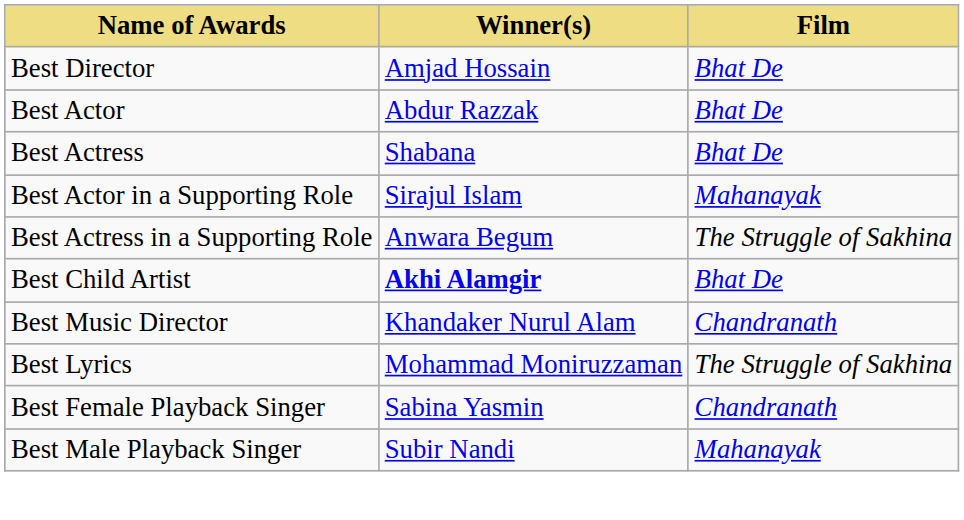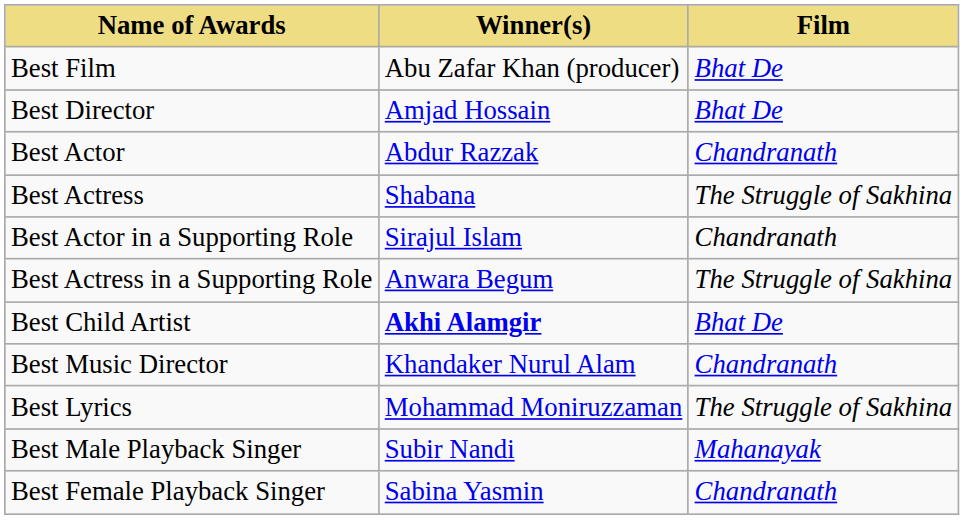 <table class="wikitable">
 <tr>
 <th style="background:#EEDD82;">Name of Awards</th>
 <th style="background:#EEDD82;">Winner(s)</th>
 <th style="background:#EEDD82;">Film</th>
+</tr>
+<tr>
+<td>Best Film</td>
+<td>Abu Zafar Khan (producer)</td>
+<td><em><a href='#'>Bhat De</a></em></td>
 </tr>
 <tr>
 <td>Best Director</td>
 <td><a href='#'>Amjad Hossain</a></td>
 <td><em><a href='#'>Bhat De</a></em></td>
 </tr>
 <tr>
 <td>Best Actor</td>
 <td><a href='#'>Abdur Razzak</a></td>
-<td><em><a href='#'>Bhat De</a></em></td>
+<td><em><a href='#'>Chandranath</a></em></td>
 </tr>
 <tr>
 <td>Best Actress</td>
 <td><a href='#'>Shabana</a></td>
-<td><em><a href='#'>Bhat De</a></em></td>
+<td><em>The Struggle of Sakhina</em></td>
 </tr>
 <tr>
 <td>Best Actor in a Supporting Role</td>
 <td><a href='#'>Sirajul Islam</a></td>
-<td><em><a href='#'>Mahanayak</a></em></td>
+<td><em>Chandranath</em></td>
 </tr>
 <tr>
 <td>Best Actress in a Supporting Role</td>
 <td><a href='#'>Anwara Begum</a></td>
 <td><em>The Struggle of Sakhina</em></td>
 </tr>
 <tr>
 <td>Best Child Artist</td>
 <td><strong><a href='#'>Akhi Alamgir</a></strong></td>
 <td><em><a href='#'>Bhat De</a></em></td>
 </tr>
 <tr>
 <td>Best Music Director</td>
 <td><a href='#'>Khandaker Nurul Alam</a></td>
 <td><em><a href='#'>Chandranath</a></em></td>
 </tr>
 <tr>
 <td>Best Lyrics</td>
 <td><a href='#'>Mohammad Moniruzzaman</a></td>
 <td><em>The Struggle of Sakhina</em></td>
 </tr>
 <tr>
+<td>Best Male Playback Singer</td>
+<td><a href='#'>Subir Nandi</a></td>
+<td><em><a href='#'>Mahanayak</a></em></td>
+</tr>
+<tr>
 <td>Best Female Playback Singer</td>
 <td><a href='#'>Sabina Yasmin</a></td>
 <td><em><a href='#'>Chandranath</a></em></td>
 </tr>
-<tr>
-<td>Best Male Playback Singer</td>
-<td><a href='#'>Subir Nandi</a></td>
-<td><em><a href='#'>Mahanayak</a></em></td>
-</tr>
 </table>
